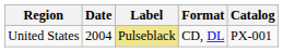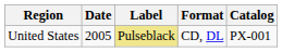 <table class="wikitable">
 <tr>
 <th>Region</th>
 <th>Date</th>
 <th>Label</th>
 <th>Format</th>
 <th>Catalog</th>
 </tr>
 <tr>
 <td>United States</td>
-<td>2004</td>
+<td>2005</td>
 <td style="background: khaki;">Pulseblack</td>
 <td>CD, <a href='#'>DL</a></td>
 <td>PX-001</td>
 </tr>
 </table>
